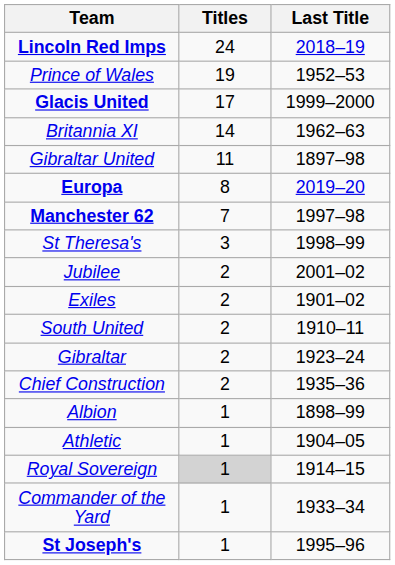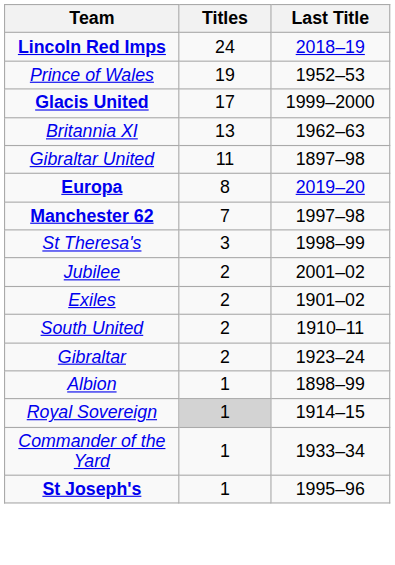 <table class="wikitable" style="text-align:center;">
 <tr>
 <th width=150>Team</th>
 <th width=75>Titles</th>
 <th width=100>Last Title</th>
 </tr>
 <tr>
 <td><strong><a href='#'>Lincoln Red Imps</a></strong></td>
 <td>24</td>
 <td><a href='#'>2018–19</a></td>
 </tr>
 <tr>
 <td><em><a href='#'>Prince of Wales</a></em></td>
 <td>19</td>
 <td>1952–53</td>
 </tr>
 <tr>
 <td><strong><a href='#'>Glacis United</a></strong></td>
 <td>17</td>
 <td>1999–2000</td>
 </tr>
 <tr>
 <td><em><a href='#'>Britannia XI</a></em></td>
-<td>14</td>
+<td>13</td>
 <td>1962–63</td>
 </tr>
 <tr>
 <td><em><a href='#'>Gibraltar United</a></em></td>
 <td>11</td>
 <td>1897–98</td>
 </tr>
 <tr>
 <td><strong><a href='#'>Europa</a></strong></td>
 <td>8</td>
 <td><a href='#'>2019–20</a></td>
 </tr>
 <tr>
 <td><strong><a href='#'>Manchester 62</a></strong></td>
 <td>7</td>
 <td>1997–98</td>
 </tr>
 <tr>
 <td><em><a href='#'>St Theresa's</a></em></td>
 <td>3</td>
 <td>1998–99</td>
 </tr>
 <tr>
 <td><em><a href='#'>Jubilee</a></em></td>
 <td>2</td>
 <td>2001–02</td>
 </tr>
 <tr>
 <td><em><a href='#'>Exiles</a></em></td>
 <td>2</td>
 <td>1901–02</td>
 </tr>
 <tr>
 <td><em><a href='#'>South United</a></em></td>
 <td>2</td>
 <td>1910–11</td>
 </tr>
 <tr>
 <td><em><a href='#'>Gibraltar</a></em></td>
 <td>2</td>
 <td>1923–24</td>
 </tr>
 <tr>
-<td><em><a href='#'>Chief Construction</a></em></td>
-<td>2</td>
-<td>1935–36</td>
-</tr>
-<tr>
 <td><em><a href='#'>Albion</a></em></td>
 <td>1</td>
 <td>1898–99</td>
-</tr>
-<tr>
-<td><em><a href='#'>Athletic</a></em></td>
-<td>1</td>
-<td>1904–05</td>
 </tr>
 <tr>
 <td><em><a href='#'>Royal Sovereign</a></em></td>
 <td style="background: lightgrey;">1</td>
 <td>1914–15</td>
 </tr>
 <tr>
 <td><em><a href='#'>Commander of the Yard</a></em></td>
 <td>1</td>
 <td>1933–34</td>
 </tr>
 <tr>
 <td><strong><a href='#'>St Joseph's</a></strong></td>
 <td>1</td>
 <td>1995–96</td>
 </tr>
 </table>
